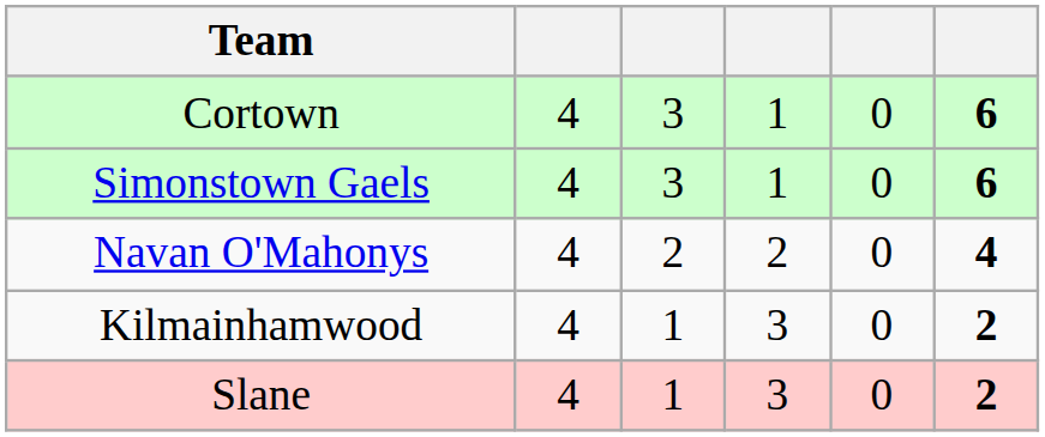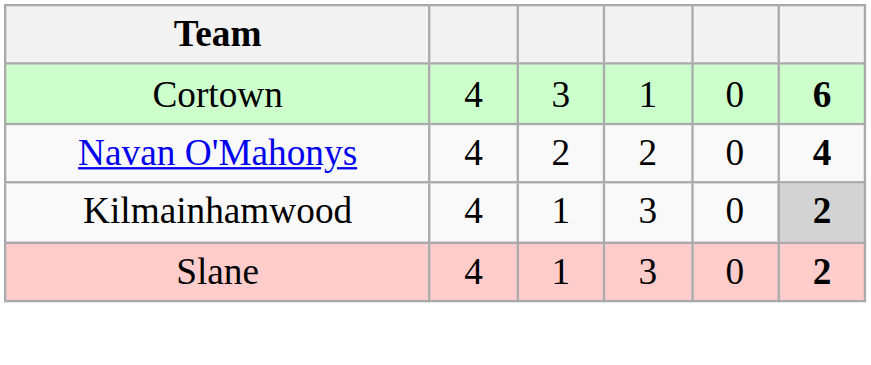 <table class="wikitable" style="text-align:center">
 <tr>
 <th width="175">Team</th>
 <th width="30"></th>
 <th width="30"></th>
 <th width="30"></th>
 <th width="30"></th>
 <th width="30"></th>
 </tr>
 <tr style="background:#cfc;">
 <td>Cortown</td>
-<td>4</td>
-<td>3</td>
-<td>1</td>
-<td>0</td>
-<td><strong>6</strong></td>
-</tr>
-<tr style="background:#cfc;">
-<td><a href='#'>Simonstown Gaels</a></td>
 <td>4</td>
 <td>3</td>
 <td>1</td>
 <td>0</td>
 <td><strong>6</strong></td>
 </tr>
 <tr>
 <td><a href='#'>Navan O'Mahonys</a></td>
 <td>4</td>
 <td>2</td>
 <td>2</td>
 <td>0</td>
 <td><strong>4</strong></td>
 </tr>
 <tr>
 <td>Kilmainhamwood</td>
 <td>4</td>
 <td>1</td>
 <td>3</td>
 <td>0</td>
-<td><strong>2</strong></td>
+<td style="background: lightgrey;"><strong>2</strong></td>
 </tr>
 <tr style="background:#fcc;">
 <td>Slane</td>
 <td>4</td>
 <td>1</td>
 <td>3</td>
 <td>0</td>
 <td><strong>2</strong></td>
 </tr>
 </table>
